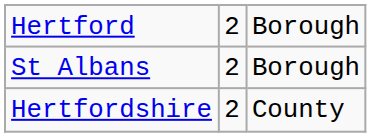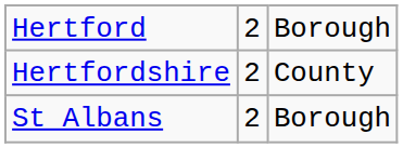 <table class="wikitable sortable">
 <tr>
 <td><a href='#'>Hertford</a></td>
 <td align="center">2</td>
 <td>Borough</td>
 </tr>
 <tr>
+<td><a href='#'>Hertfordshire</a></td>
+<td align="center">2</td>
+<td>County</td>
+</tr>
+<tr>
 <td><a href='#'>St Albans</a></td>
 <td>2</td>
 <td>Borough</td>
 </tr>
-<tr>
-<td><a href='#'>Hertfordshire</a></td>
-<td align="center">2</td>
-<td>County</td>
-</tr>
 </table>
